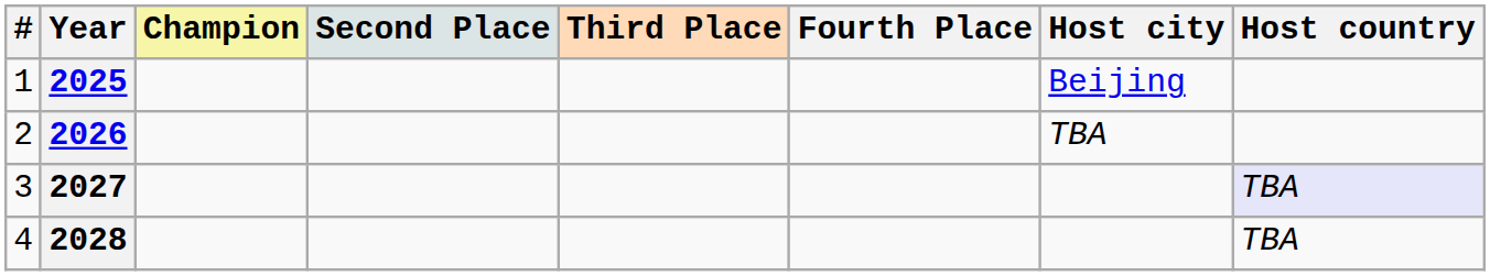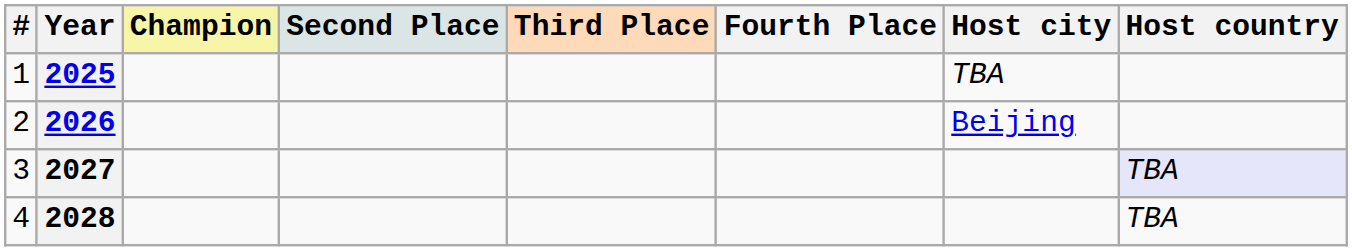 <table class="wikitable sortable plainrowheaders" style="font-size: 95%;">
 <tr>
 <th scope="col">#</th>
 <th scope="col">Year</th>
 <th scope="col" style="background:#F7F6A8"> Champion</th>
 <th scope="col" style="background:#DCE5E5"> Second Place</th>
 <th scope="col" style="background:#FFDAB9"> Third Place</th>
 <th scope="col">Fourth Place</th>
 <th scope="col">Host city</th>
 <th scope="col">Host country</th>
 </tr>
 <tr>
 <td align=center>1</td>
 <th scope="row" style="text-align:center;"><a href='#'>2025</a></th>
 <td> </td>
 <td></td>
 <td></td>
 <td></td>
-<td><a href='#'>Beijing</a></td>
+<td><em>TBA</em></td>
 <td></td>
 </tr>
 <tr>
 <td align=center>2</td>
 <th scope="row" style="text-align:center;"><a href='#'>2026</a></th>
 <td></td>
 <td></td>
 <td></td>
 <td></td>
-<td><em>TBA</em></td>
+<td><a href='#'>Beijing</a></td>
 <td></td>
 </tr>
 <tr>
 <td align=center>3</td>
 <th scope="row" style="text-align:center;">2027</th>
 <td></td>
 <td></td>
 <td></td>
 <td></td>
 <td></td>
 <td style="background: lavender;"><em>TBA</em></td>
 </tr>
 <tr>
 <td align=center>4</td>
 <th scope="row" style="text-align:center;">2028</th>
 <td></td>
 <td></td>
 <td></td>
 <td></td>
 <td></td>
 <td><em>TBA</em></td>
 </tr>
 </table>
